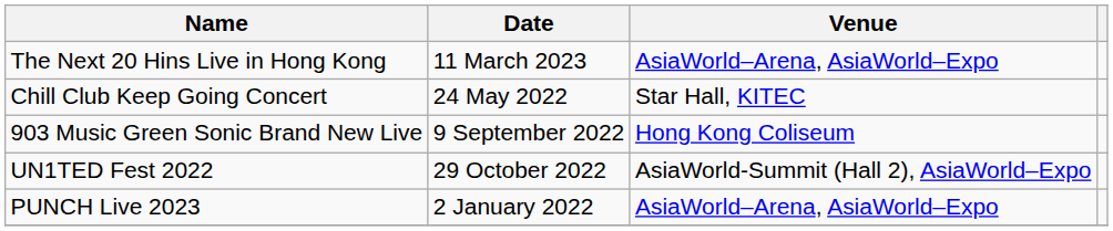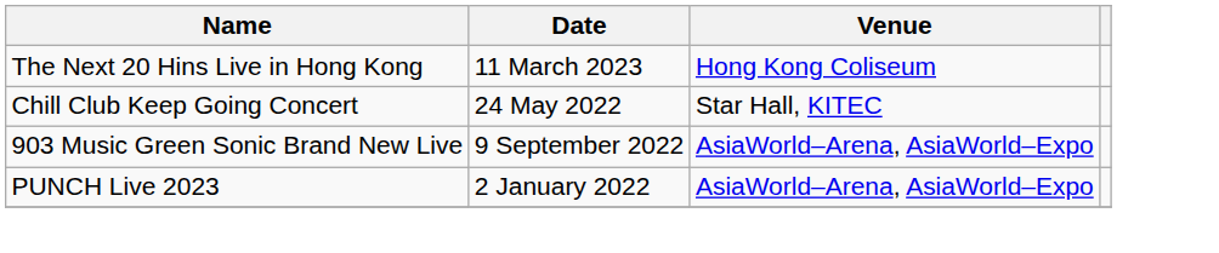 <table class="wikitable plainrowheaders">
 <tr>
 <th scope="col">Name</th>
 <th scope="col">Date</th>
 <th scope="col">Venue</th>
 <th scope="col" class="unsortable"></th>
 </tr>
 <tr>
 <td>The Next 20 Hins Live in Hong Kong</td>
 <td>11 March 2023</td>
-<td><a href='#'>AsiaWorld–Arena</a>, <a href='#'>AsiaWorld–Expo</a></td>
+<td><a href='#'>Hong Kong Coliseum</a></td>
 <td></td>
 </tr>
 <tr>
 <td>Chill Club Keep Going Concert</td>
 <td>24 May 2022</td>
 <td>Star Hall, <a href='#'>KITEC</a></td>
 <td></td>
 </tr>
 <tr>
 <td>903 Music Green Sonic Brand New Live</td>
 <td>9 September 2022</td>
-<td><a href='#'>Hong Kong Coliseum</a></td>
-<td></td>
-</tr>
-<tr>
-<td>UN1TED Fest 2022</td>
-<td>29 October 2022</td>
-<td>AsiaWorld-Summit (Hall 2), <a href='#'>AsiaWorld–Expo</a></td>
+<td><a href='#'>AsiaWorld–Arena</a>, <a href='#'>AsiaWorld–Expo</a></td>
 <td></td>
 </tr>
 <tr>
 <td>PUNCH Live 2023</td>
 <td>2 January 2022</td>
 <td><a href='#'>AsiaWorld–Arena</a>, <a href='#'>AsiaWorld–Expo</a></td>
 <td></td>
 </tr>
 <tr>
 </tr>
 </table>
